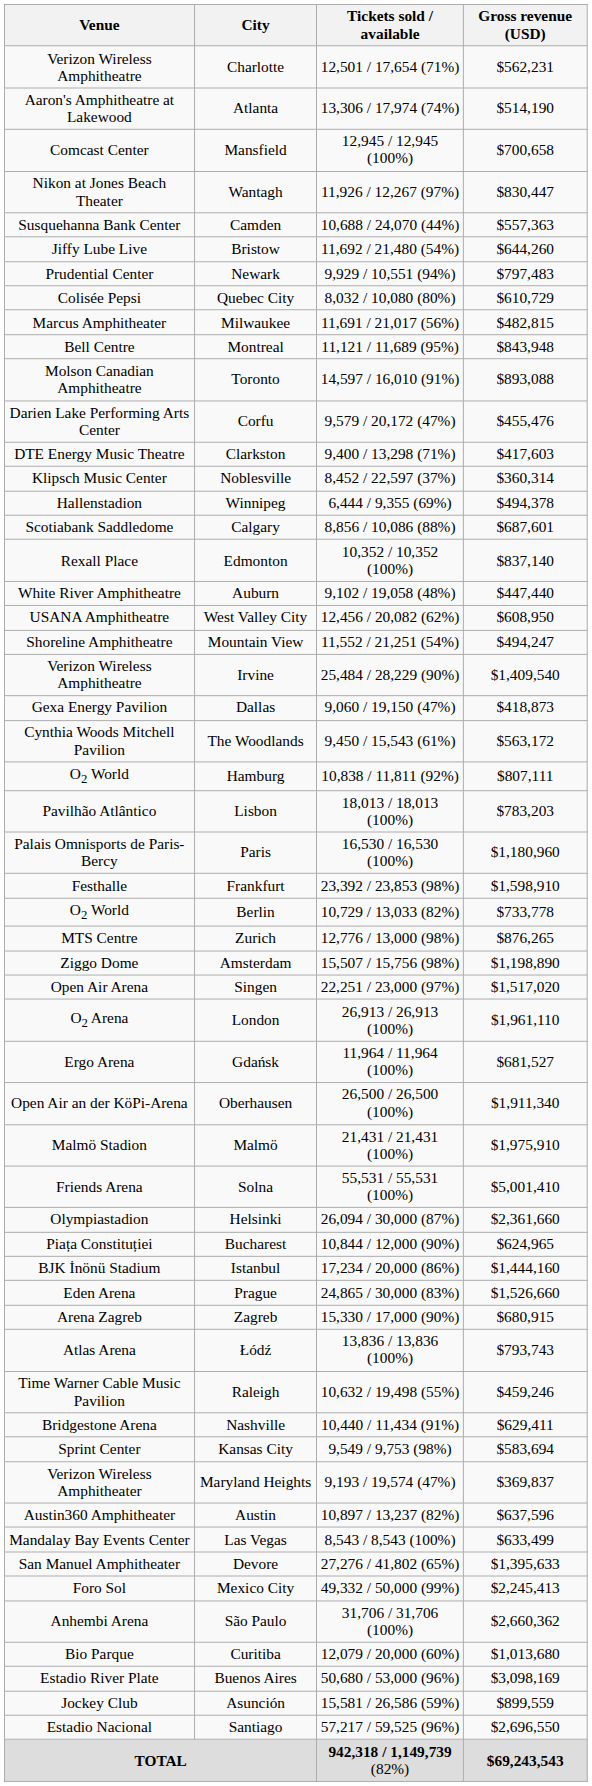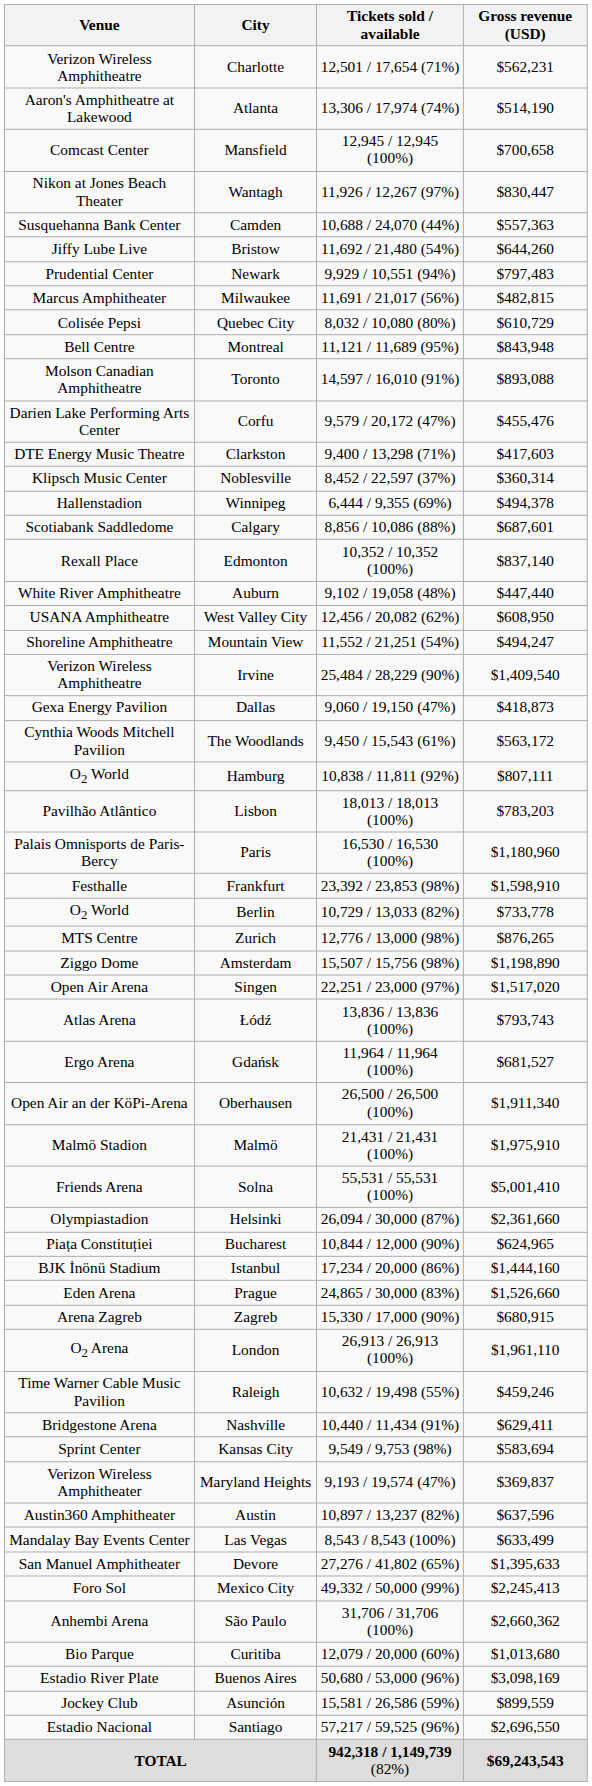 <table class="wikitable" style="text-align:center">
 <tr>
 <th style="width:250px;">Venue</th>
 <th style="width:150px;">City</th>
 <th style="width:200px;">Tickets sold / available</th>
 <th style="width:150px;">Gross revenue (USD)</th>
 </tr>
 <tr>
 <td>Verizon Wireless Amphitheatre</td>
 <td>Charlotte</td>
 <td>12,501 / 17,654 (71%)</td>
 <td>$562,231</td>
 </tr>
 <tr>
 <td>Aaron's Amphitheatre at Lakewood</td>
 <td>Atlanta</td>
 <td>13,306 / 17,974 (74%)</td>
 <td>$514,190</td>
 </tr>
 <tr>
 <td>Comcast Center</td>
 <td>Mansfield</td>
 <td>12,945 / 12,945 (100%)</td>
 <td>$700,658</td>
 </tr>
 <tr>
 <td>Nikon at Jones Beach Theater</td>
 <td>Wantagh</td>
 <td>11,926 / 12,267 (97%)</td>
 <td>$830,447</td>
 </tr>
 <tr>
 <td>Susquehanna Bank Center</td>
 <td>Camden</td>
 <td>10,688 / 24,070 (44%)</td>
 <td>$557,363</td>
 </tr>
 <tr>
 <td>Jiffy Lube Live</td>
 <td>Bristow</td>
 <td>11,692 / 21,480 (54%)</td>
 <td>$644,260</td>
 </tr>
 <tr>
 <td>Prudential Center</td>
 <td>Newark</td>
 <td>9,929 / 10,551 (94%)</td>
 <td>$797,483</td>
 </tr>
 <tr>
+<td>Marcus Amphitheater</td>
+<td>Milwaukee</td>
+<td>11,691 / 21,017 (56%)</td>
+<td>$482,815</td>
+</tr>
+<tr>
 <td>Colisée Pepsi</td>
 <td>Quebec City</td>
 <td>8,032 / 10,080 (80%)</td>
 <td>$610,729</td>
-</tr>
-<tr>
-<td>Marcus Amphitheater</td>
-<td>Milwaukee</td>
-<td>11,691 / 21,017 (56%)</td>
-<td>$482,815</td>
 </tr>
 <tr>
 <td>Bell Centre</td>
 <td>Montreal</td>
 <td>11,121 / 11,689 (95%)</td>
 <td>$843,948</td>
 </tr>
 <tr>
 <td>Molson Canadian Amphitheatre</td>
 <td>Toronto</td>
 <td>14,597 / 16,010 (91%)</td>
 <td>$893,088</td>
 </tr>
 <tr>
 <td>Darien Lake Performing Arts Center</td>
 <td>Corfu</td>
 <td>9,579 / 20,172 (47%)</td>
 <td>$455,476</td>
 </tr>
 <tr>
 <td>DTE Energy Music Theatre</td>
 <td>Clarkston</td>
 <td>9,400 / 13,298 (71%)</td>
 <td>$417,603</td>
 </tr>
 <tr>
 <td>Klipsch Music Center</td>
 <td>Noblesville</td>
 <td>8,452 / 22,597 (37%)</td>
 <td>$360,314</td>
 </tr>
 <tr>
 <td>Hallenstadion</td>
 <td>Winnipeg</td>
 <td>6,444 / 9,355 (69%)</td>
 <td>$494,378</td>
 </tr>
 <tr>
 <td>Scotiabank Saddledome</td>
 <td>Calgary</td>
 <td>8,856 / 10,086 (88%)</td>
 <td>$687,601</td>
 </tr>
 <tr>
 <td>Rexall Place</td>
 <td>Edmonton</td>
 <td>10,352 / 10,352 (100%)</td>
 <td>$837,140</td>
 </tr>
 <tr>
 <td>White River Amphitheatre</td>
 <td>Auburn</td>
 <td>9,102 / 19,058 (48%)</td>
 <td>$447,440</td>
 </tr>
 <tr>
 <td>USANA Amphitheatre</td>
 <td>West Valley City</td>
 <td>12,456 / 20,082 (62%)</td>
 <td>$608,950</td>
 </tr>
 <tr>
 <td>Shoreline Amphitheatre</td>
 <td>Mountain View</td>
 <td>11,552 / 21,251 (54%)</td>
 <td>$494,247</td>
 </tr>
 <tr>
 <td>Verizon Wireless Amphitheatre</td>
 <td>Irvine</td>
 <td>25,484 / 28,229 (90%)</td>
 <td>$1,409,540</td>
 </tr>
 <tr>
 <td>Gexa Energy Pavilion</td>
 <td>Dallas</td>
 <td>9,060 / 19,150 (47%)</td>
 <td>$418,873</td>
 </tr>
 <tr>
 <td>Cynthia Woods Mitchell Pavilion</td>
 <td>The Woodlands</td>
 <td>9,450 / 15,543 (61%)</td>
 <td>$563,172</td>
 </tr>
 <tr>
 <td>O<sub>2</sub> World</td>
 <td>Hamburg</td>
 <td>10,838 / 11,811 (92%)</td>
 <td>$807,111</td>
 </tr>
 <tr>
 <td>Pavilhão Atlântico</td>
 <td>Lisbon</td>
 <td>18,013 / 18,013 (100%)</td>
 <td>$783,203</td>
 </tr>
 <tr>
 <td>Palais Omnisports de Paris-Bercy</td>
 <td>Paris</td>
 <td>16,530 / 16,530 (100%)</td>
 <td>$1,180,960</td>
 </tr>
 <tr>
 <td>Festhalle</td>
 <td>Frankfurt</td>
 <td>23,392 / 23,853 (98%)</td>
 <td>$1,598,910</td>
 </tr>
 <tr>
 <td>O<sub>2</sub> World</td>
 <td>Berlin</td>
 <td>10,729 / 13,033 (82%)</td>
 <td>$733,778</td>
 </tr>
 <tr>
 <td>MTS Centre</td>
 <td>Zurich</td>
 <td>12,776 / 13,000 (98%)</td>
 <td>$876,265</td>
 </tr>
 <tr>
 <td>Ziggo Dome</td>
 <td>Amsterdam</td>
 <td>15,507 / 15,756 (98%)</td>
 <td>$1,198,890</td>
 </tr>
 <tr>
 <td>Open Air Arena</td>
 <td>Singen</td>
 <td>22,251 / 23,000 (97%)</td>
 <td>$1,517,020</td>
 </tr>
 <tr>
-<td>O<sub>2</sub> Arena</td>
-<td>London</td>
-<td>26,913 / 26,913 (100%)</td>
-<td>$1,961,110</td>
+<td>Atlas Arena</td>
+<td>Łódź</td>
+<td>13,836 / 13,836 (100%)</td>
+<td>$793,743</td>
 </tr>
 <tr>
 <td>Ergo Arena</td>
 <td>Gdańsk</td>
 <td>11,964 / 11,964 (100%)</td>
 <td>$681,527</td>
 </tr>
 <tr>
 <td>Open Air an der KöPi-Arena</td>
 <td>Oberhausen</td>
 <td>26,500 / 26,500 (100%)</td>
 <td>$1,911,340</td>
 </tr>
 <tr>
 <td>Malmö Stadion</td>
 <td>Malmö</td>
 <td>21,431 / 21,431 (100%)</td>
 <td>$1,975,910</td>
 </tr>
 <tr>
 <td>Friends Arena</td>
 <td>Solna</td>
 <td>55,531 / 55,531 (100%)</td>
 <td>$5,001,410</td>
 </tr>
 <tr>
 <td>Olympiastadion</td>
 <td>Helsinki</td>
 <td>26,094 / 30,000 (87%)</td>
 <td>$2,361,660</td>
 </tr>
 <tr>
 <td>Piața Constituției</td>
 <td>Bucharest</td>
 <td>10,844 / 12,000 (90%)</td>
 <td>$624,965</td>
 </tr>
 <tr>
 <td>BJK İnönü Stadium</td>
 <td>Istanbul</td>
 <td>17,234 / 20,000 (86%)</td>
 <td>$1,444,160</td>
 </tr>
 <tr>
 <td>Eden Arena</td>
 <td>Prague</td>
 <td>24,865 / 30,000 (83%)</td>
 <td>$1,526,660</td>
 </tr>
 <tr>
 <td>Arena Zagreb</td>
 <td>Zagreb</td>
 <td>15,330 / 17,000 (90%)</td>
 <td>$680,915</td>
 </tr>
 <tr>
-<td>Atlas Arena</td>
-<td>Łódź</td>
-<td>13,836 / 13,836 (100%)</td>
-<td>$793,743</td>
+<td>O<sub>2</sub> Arena</td>
+<td>London</td>
+<td>26,913 / 26,913 (100%)</td>
+<td>$1,961,110</td>
 </tr>
 <tr>
 <td>Time Warner Cable Music Pavilion</td>
 <td>Raleigh</td>
 <td>10,632 / 19,498 (55%)</td>
 <td>$459,246</td>
 </tr>
 <tr>
 <td>Bridgestone Arena</td>
 <td>Nashville</td>
 <td>10,440 / 11,434 (91%)</td>
 <td>$629,411</td>
 </tr>
 <tr>
 <td>Sprint Center</td>
 <td>Kansas City</td>
 <td>9,549 / 9,753 (98%)</td>
 <td>$583,694</td>
 </tr>
 <tr>
 <td>Verizon Wireless Amphitheater</td>
 <td>Maryland Heights</td>
 <td>9,193 / 19,574 (47%)</td>
 <td>$369,837</td>
 </tr>
 <tr>
 <td>Austin360 Amphitheater</td>
 <td>Austin</td>
 <td>10,897 / 13,237 (82%)</td>
 <td>$637,596</td>
 </tr>
 <tr>
 <td>Mandalay Bay Events Center</td>
 <td>Las Vegas</td>
 <td>8,543 / 8,543 (100%)</td>
 <td>$633,499</td>
 </tr>
 <tr>
 <td>San Manuel Amphitheater</td>
 <td>Devore</td>
 <td>27,276 / 41,802 (65%)</td>
 <td>$1,395,633</td>
 </tr>
 <tr>
 <td>Foro Sol</td>
 <td>Mexico City</td>
 <td>49,332 / 50,000 (99%)</td>
 <td>$2,245,413</td>
 </tr>
 <tr>
 <td>Anhembi Arena</td>
 <td>São Paulo</td>
 <td>31,706 / 31,706 (100%)</td>
 <td>$2,660,362</td>
 </tr>
 <tr>
 <td>Bio Parque</td>
 <td>Curitiba</td>
 <td>12,079 / 20,000 (60%)</td>
 <td>$1,013,680</td>
 </tr>
 <tr>
 <td>Estadio River Plate</td>
 <td>Buenos Aires</td>
 <td>50,680 / 53,000 (96%)</td>
 <td>$3,098,169</td>
 </tr>
 <tr>
 <td>Jockey Club</td>
 <td>Asunción</td>
 <td>15,581 / 26,586 (59%)</td>
 <td>$899,559</td>
 </tr>
 <tr>
 <td>Estadio Nacional</td>
 <td>Santiago</td>
 <td>57,217 / 59,525 (96%)</td>
 <td>$2,696,550</td>
 </tr>
 <tr style="background:#ddd;">
 <td colspan="2"><strong>TOTAL</strong></td>
 <td><strong>942,318 / 1,149,739</strong> (82%)</td>
 <td><strong>$69,243,543</strong></td>
 </tr>
 </table>
